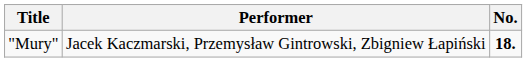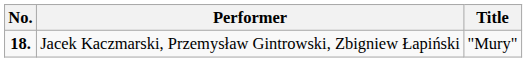 <table class="wikitable">
 <tr>
+<th>No.</th>
+<th>Performer</th>
 <th>Title</th>
-<th>Performer</th>
-<th>No.</th>
 </tr>
 <tr>
+<td style="text-align:center"><strong>18.</strong></td>
+<td style="text-align:center">Jacek Kaczmarski, Przemysław Gintrowski, Zbigniew Łapiński</td>
 <td>"Mury"</td>
-<td style="text-align:center">Jacek Kaczmarski, Przemysław Gintrowski, Zbigniew Łapiński</td>
-<td style="text-align:center"><strong>18.</strong></td>
 </tr>
 </table>
